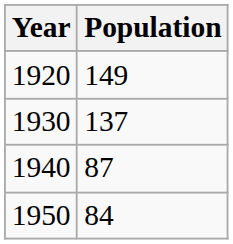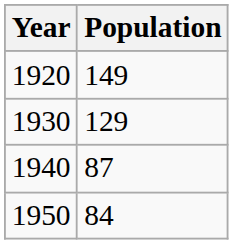 <table class="wikitable">
 <tr>
 <th>Year</th>
 <th>Population</th>
 </tr>
 <tr>
 <td>1920</td>
 <td>149</td>
 </tr>
 <tr>
 <td>1930</td>
-<td>137</td>
+<td>129</td>
 </tr>
 <tr>
 <td>1940</td>
 <td>87</td>
 </tr>
 <tr>
 <td>1950</td>
 <td>84</td>
 </tr>
 </table>
